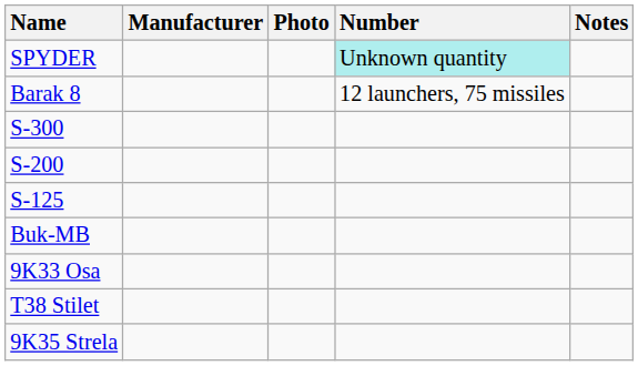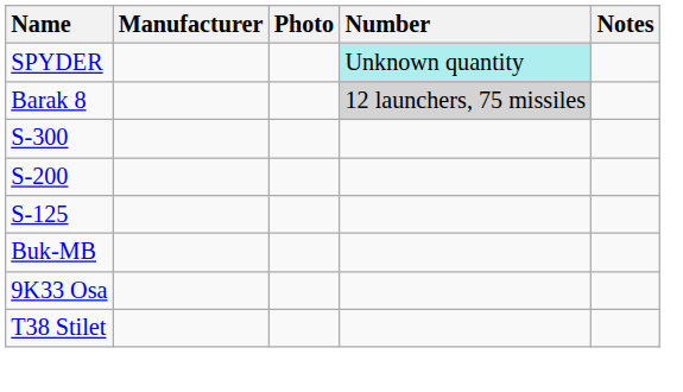 <table class="wikitable">
 <tr>
 <th style="text-align:left;">Name</th>
 <th style="text-align:left;">Manufacturer</th>
 <th style="text-align:left;">Photo</th>
 <th style="text-align:left;">Number</th>
 <th style="text-align:left;">Notes</th>
 </tr>
 <tr>
 <td><a href='#'>SPYDER</a></td>
 <td></td>
 <td></td>
 <td style="background: paleturquoise;">Unknown quantity</td>
 <td></td>
 </tr>
 <tr>
 <td><a href='#'>Barak 8</a></td>
 <td></td>
 <td></td>
-<td>12 launchers, 75 missiles</td>
+<td style="background: lightgrey;">12 launchers, 75 missiles</td>
 <td></td>
 </tr>
 <tr>
 <td><a href='#'>S-300</a></td>
 <td></td>
 <td></td>
 <td></td>
 <td></td>
 </tr>
 <tr>
 <td><a href='#'>S-200</a></td>
 <td></td>
 <td></td>
 <td></td>
 <td></td>
 </tr>
 <tr>
 <td><a href='#'>S-125</a></td>
 <td></td>
 <td></td>
 <td></td>
 <td></td>
 </tr>
 <tr>
 <td><a href='#'>Buk-MB</a></td>
 <td></td>
 <td></td>
 <td></td>
 <td></td>
 </tr>
 <tr>
 <td><a href='#'>9K33 Osa</a></td>
 <td></td>
 <td></td>
 <td></td>
 <td></td>
 </tr>
 <tr>
 <td><a href='#'>T38 Stilet</a></td>
 <td></td>
 <td></td>
 <td></td>
 <td></td>
 </tr>
-<tr>
-<td><a href='#'>9K35 Strela</a></td>
-<td></td>
-<td></td>
-<td></td>
-<td></td>
-</tr>
 </table>
